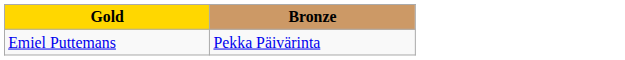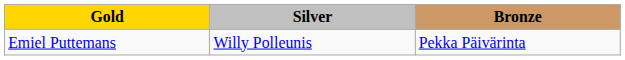 <table class="wikitable" style="text-align:left">
 <tr align="center">
 <td width=200 bgcolor=gold><strong>Gold</strong></td>
+<td width=200 bgcolor=silver><strong>Silver</strong></td>
 <td width=200 bgcolor=CC9966><strong>Bronze</strong></td>
 </tr>
 <tr>
 <td><a href='#'>Emiel Puttemans</a><br><em></em></td>
+<td><a href='#'>Willy Polleunis</a><br><em></em></td>
 <td><a href='#'>Pekka Päivärinta</a><br><em></em></td>
 </tr>
 </table>
